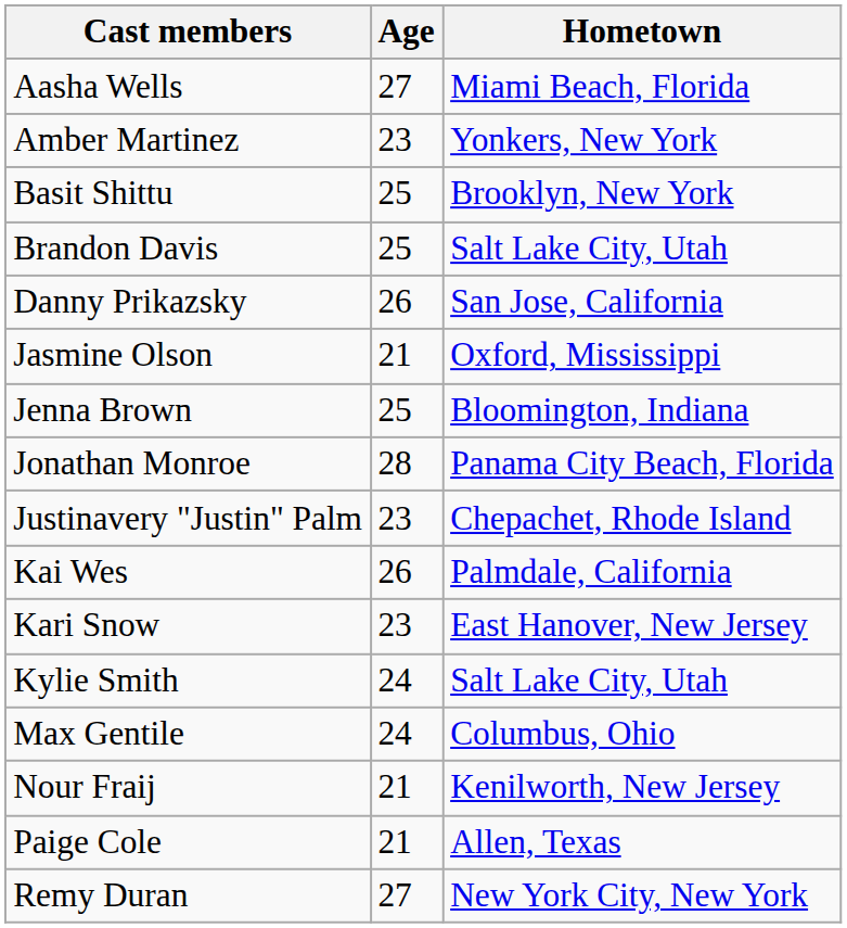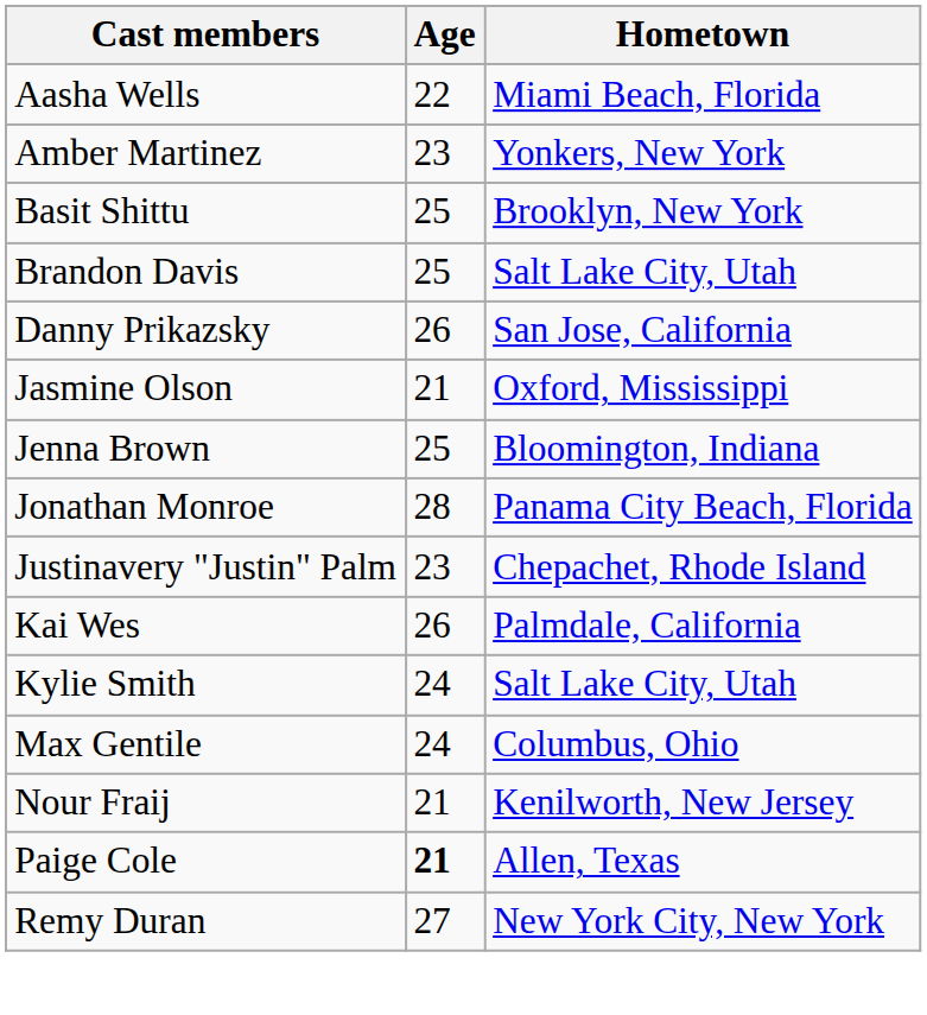 <table class= "wikitable sortable">
 <tr>
 <th nowrap>Cast members</th>
 <th>Age</th>
 <th>Hometown</th>
 </tr>
 <tr>
 <td>Aasha Wells</td>
-<td>27</td>
+<td>22</td>
 <td><a href='#'>Miami Beach, Florida</a></td>
 </tr>
 <tr>
 <td>Amber Martinez</td>
 <td>23</td>
 <td><a href='#'>Yonkers, New York</a></td>
 </tr>
 <tr>
 <td>Basit Shittu</td>
 <td>25</td>
 <td><a href='#'>Brooklyn, New York</a></td>
 </tr>
 <tr>
 <td>Brandon Davis</td>
 <td>25</td>
 <td><a href='#'>Salt Lake City, Utah</a></td>
 </tr>
 <tr>
 <td>Danny Prikazsky</td>
 <td>26</td>
 <td><a href='#'>San Jose, California</a></td>
 </tr>
 <tr>
 <td>Jasmine Olson</td>
 <td>21</td>
 <td><a href='#'>Oxford, Mississippi</a></td>
 </tr>
 <tr>
 <td>Jenna Brown</td>
 <td>25</td>
 <td><a href='#'>Bloomington, Indiana</a></td>
 </tr>
 <tr>
 <td>Jonathan Monroe</td>
 <td>28</td>
 <td nowrap><a href='#'>Panama City Beach, Florida</a></td>
 </tr>
 <tr>
 <td nowrap>Justinavery "Justin" Palm</td>
 <td>23</td>
 <td><a href='#'>Chepachet, Rhode Island</a></td>
 </tr>
 <tr>
 <td>Kai Wes</td>
 <td>26</td>
 <td><a href='#'>Palmdale, California</a></td>
 </tr>
 <tr>
-<td>Kari Snow</td>
-<td>23</td>
-<td><a href='#'>East Hanover, New Jersey</a></td>
-</tr>
-<tr>
 <td>Kylie Smith</td>
 <td>24</td>
 <td><a href='#'>Salt Lake City, Utah</a></td>
 </tr>
 <tr>
 <td>Max Gentile</td>
 <td>24</td>
 <td><a href='#'>Columbus, Ohio</a></td>
 </tr>
 <tr>
 <td>Nour Fraij</td>
 <td>21</td>
 <td><a href='#'>Kenilworth, New Jersey</a></td>
 </tr>
 <tr>
 <td>Paige Cole</td>
-<td>21</td>
+<td><strong>21</strong></td>
 <td><a href='#'>Allen, Texas</a></td>
 </tr>
 <tr>
 <td>Remy Duran</td>
 <td>27</td>
 <td><a href='#'>New York City, New York</a></td>
 </tr>
 </table>
